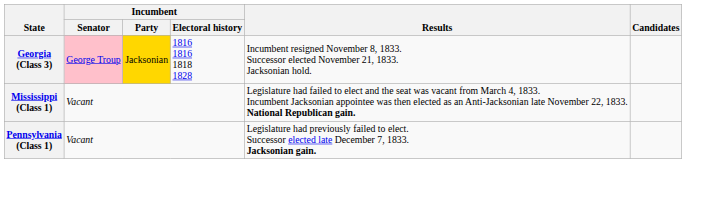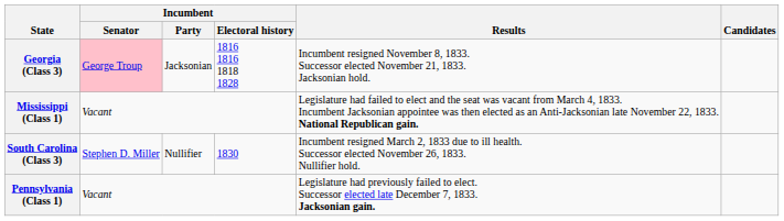 <table class=wikitable>
 <tr valign=bottom>
 <th rowspan=2>State</th>
 <th colspan=3>Incumbent</th>
 <th rowspan=2>Results</th>
 <th rowspan=2>Candidates</th>
 </tr>
 <tr>
 <th>Senator</th>
 <th>Party</th>
 <th>Electoral history</th>
 </tr>
 <tr>
 <th><a href='#'>Georgia</a><br>(Class 3)</th>
 <td style="background: pink;"><a href='#'>George Troup</a></td>
-<td style="background: gold;">Jacksonian</td>
+<td>Jacksonian</td>
 <td><a href='#'>1816 </a><br><a href='#'>1816</a><br>1818 <br><a href='#'>1828</a></td>
 <td>Incumbent resigned November 8, 1833.<br>Successor elected November 21, 1833.<br>Jacksonian hold.</td>
 <td nowrap></td>
 </tr>
 <tr>
 <th><a href='#'>Mississippi</a><br>(Class 1)</th>
 <td colspan=3><em>Vacant</em></td>
 <td>Legislature had failed to elect and the seat was vacant from March 4, 1833.<br>Incumbent Jacksonian appointee was then elected as an Anti-Jacksonian late November 22, 1833.<br><strong>National Republican gain.</strong></td>
 <td nowrap></td>
 </tr>
 <tr>
+<th><a href='#'>South Carolina</a><br>(Class 3)</th>
+<td><a href='#'>Stephen D. Miller</a></td>
+<td>Nullifier</td>
+<td><a href='#'>1830</a></td>
+<td>Incumbent resigned March 2, 1833 due to ill health.<br>Successor elected November 26, 1833.<br>Nullifier hold.</td>
+<td nowrap></td>
+</tr>
+<tr>
 <th><a href='#'>Pennsylvania</a><br>(Class 1)</th>
 <td colspan=3><em>Vacant</em></td>
 <td>Legislature had previously failed to elect.<br>Successor <a href='#'>elected late</a> December 7, 1833.<br><strong>Jacksonian gain.</strong></td>
 <td nowrap></td>
 </tr>
 </table>
